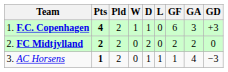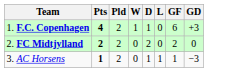 <table class="wikitable" style="text-align: center;">
 <tr>
 <th>Team</th>
 <th>Pts</th>
 <th>Pld</th>
 <th>W</th>
 <th>D</th>
 <th>L</th>
 <th>GF</th>
-<th>GA</th>
 <th>GD</th>
 </tr>
 <tr style="background:#cfc;">
 <td style="text-align:left;">1. <strong><a href='#'>F.C. Copenhagen</a></strong></td>
 <td><strong>4</strong></td>
 <td>2</td>
 <td>1</td>
 <td>1</td>
 <td>0</td>
 <td>6</td>
-<td>3</td>
 <td>+3</td>
 </tr>
 <tr style="background:#cfc;">
 <td style="text-align:left;">2. <strong><a href='#'>FC Midtjylland</a></strong></td>
 <td><strong>2</strong></td>
 <td>2</td>
 <td>0</td>
 <td>2</td>
 <td>0</td>
-<td>2</td>
 <td>2</td>
 <td>0</td>
 </tr>
 <tr>
 <td style="text-align:left;">3. <em><a href='#'>AC Horsens</a></em></td>
 <td><strong>1</strong></td>
 <td>2</td>
 <td>0</td>
 <td>1</td>
 <td>1</td>
 <td>1</td>
-<td>4</td>
 <td>−3</td>
 </tr>
 </table>
